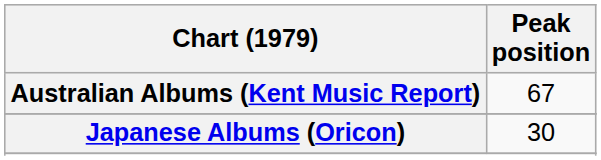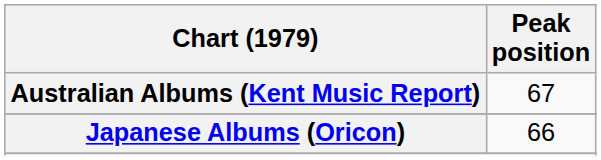 <table class="wikitable sortable plainrowheaders" style="text-align:center">
 <tr>
 <th scope="col">Chart (1979)</th>
 <th scope="col">Peak<br>position</th>
 </tr>
 <tr>
 <th scope="row">Australian Albums (<a href='#'>Kent Music Report</a>)</th>
 <td>67</td>
 </tr>
 <tr>
 </tr>
 <tr>
 </tr>
 <tr>
 </tr>
 <tr>
 <th scope="row"><a href='#'>Japanese Albums</a> (<a href='#'>Oricon</a>)</th>
-<td>30</td>
+<td>66</td>
 </tr>
 <tr>
 </tr>
 <tr>
 </tr>
 <tr>
 </tr>
 </table>
